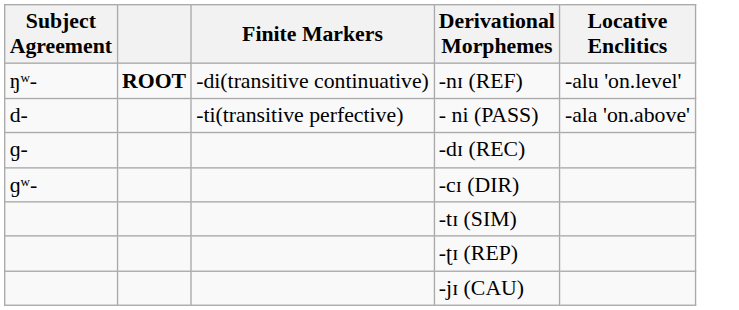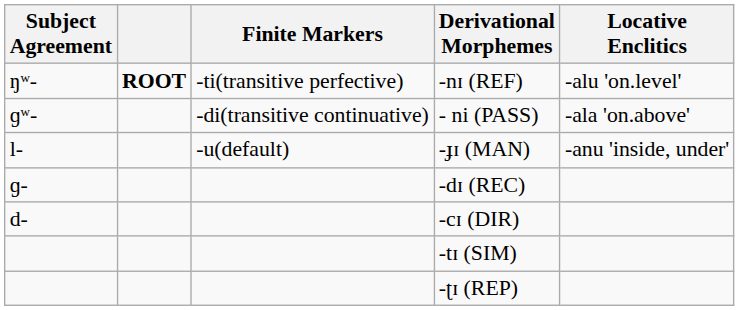 <table class="wikitable">
 <tr>
 <th>Subject<br>Agreement</th>
 <th></th>
 <th>Finite Markers</th>
 <th>Derivational<br>Morphemes</th>
 <th>Locative<br>Enclitics</th>
 </tr>
 <tr>
 <td>ŋʷ-</td>
 <td><strong>ROOT</strong></td>
-<td>-di(transitive continuative)</td>
+<td>-ti(transitive perfective)</td>
 <td>-nɪ (REF)</td>
 <td>-alu 'on.level'</td>
 </tr>
 <tr>
-<td>d-</td>
+<td>ɡʷ-</td>
 <td></td>
-<td>-ti(transitive perfective)</td>
+<td>-di(transitive continuative)</td>
 <td>- ni (PASS)</td>
 <td>-ala 'on.above'</td>
+</tr>
+<tr>
+<td>l-</td>
+<td></td>
+<td>-u(default)</td>
+<td>-ɟɪ (MAN)</td>
+<td>-anu 'inside, under'</td>
 </tr>
 <tr>
 <td>ɡ-</td>
 <td></td>
 <td></td>
 <td>-dɪ (REC)</td>
 <td></td>
 </tr>
 <tr>
-<td>ɡʷ-</td>
+<td>d-</td>
 <td></td>
 <td></td>
 <td>-cɪ (DIR)</td>
 <td></td>
 </tr>
 <tr>
 <td></td>
 <td></td>
 <td></td>
 <td>-tɪ (SIM)</td>
 <td></td>
 </tr>
 <tr>
 <td></td>
 <td></td>
 <td></td>
 <td>-ʈɪ (REP)</td>
 <td></td>
 </tr>
-<tr>
-<td></td>
-<td></td>
-<td></td>
-<td>-jɪ (CAU)</td>
-<td></td>
-</tr>
 </table>
